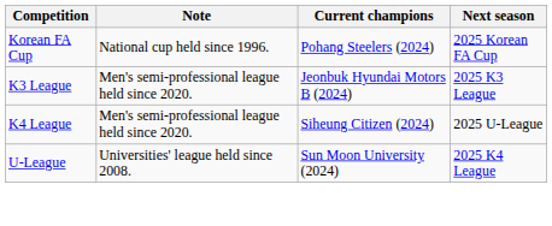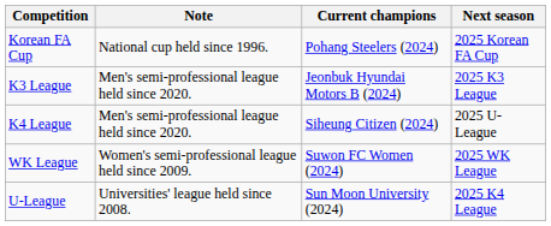 <table class="wikitable">
 <tr>
 <th>Competition</th>
 <th>Note</th>
 <th>Current champions</th>
 <th>Next season</th>
 </tr>
 <tr>
 <td><a href='#'>Korean FA Cup</a></td>
 <td>National cup held since 1996.</td>
 <td><a href='#'>Pohang Steelers</a> (<a href='#'>2024</a>)</td>
 <td><a href='#'>2025 Korean FA Cup</a></td>
 </tr>
 <tr>
 <td><a href='#'>K3 League</a></td>
 <td>Men's semi-professional league held since 2020.</td>
 <td><a href='#'>Jeonbuk Hyundai Motors B</a> (<a href='#'>2024</a>)</td>
 <td><a href='#'>2025 K3 League</a></td>
 </tr>
 <tr>
 <td><a href='#'>K4 League</a></td>
 <td>Men's semi-professional league held since 2020.</td>
 <td><a href='#'>Siheung Citizen</a> (<a href='#'>2024</a>)</td>
 <td>2025 U-League</td>
 </tr>
 <tr>
+<td><a href='#'>WK League</a></td>
+<td>Women's semi-professional league held since 2009.</td>
+<td><a href='#'>Suwon FC Women</a> (<a href='#'>2024</a>)</td>
+<td><a href='#'>2025 WK League</a></td>
+</tr>
+<tr>
 <td><a href='#'>U-League</a></td>
 <td>Universities' league held since 2008.</td>
 <td><a href='#'>Sun Moon University</a> (2024)</td>
 <td><a href='#'>2025 K4 League</a></td>
 </tr>
 </table>
